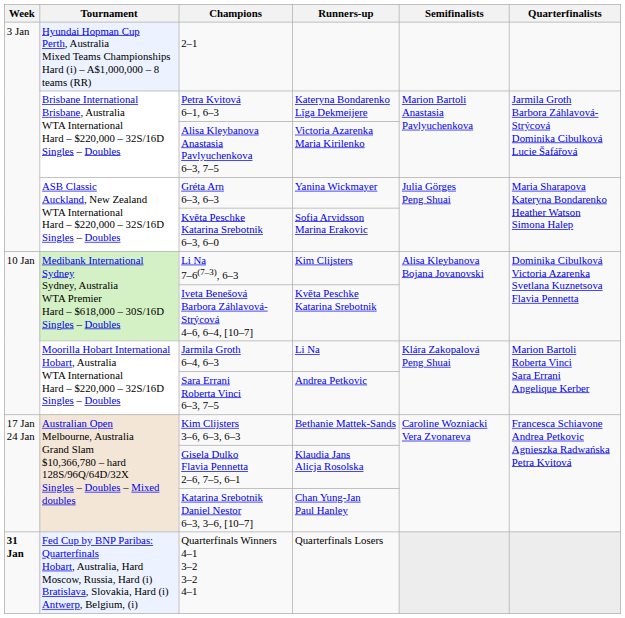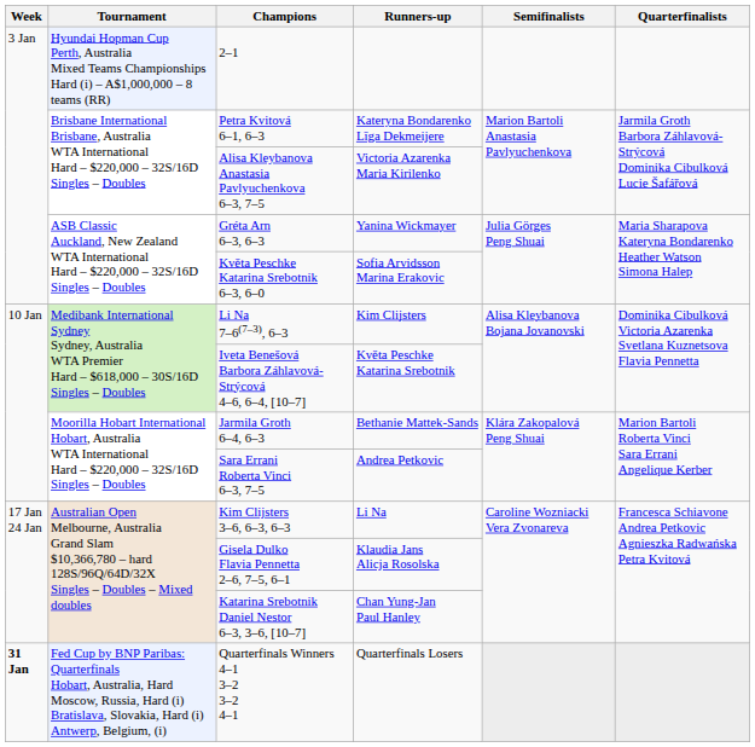 <table class=wikitable style=font-size:95%>
 <tr>
 <th style="width:48px;">Week</th>
 <th style="width:248px;">Tournament</th>
 <th style="width:200px;">Champions</th>
 <th style="width:200px;">Runners-up</th>
 <th style="width:190px;">Semifinalists</th>
 <th style="width:190px;">Quarterfinalists</th>
 </tr>
 <tr valign=top>
 <td rowspan=5>3 Jan</td>
 <td bgcolor=#ECF2FF><a href='#'>Hyundai Hopman Cup</a><br> <a href='#'>Perth</a>, Australia<br>Mixed Teams Championships<br>Hard (i) – A$1,000,000 – 8 teams (RR)</td>
 <td><br>2–1</td>
 <td></td>
 <td><br><br></td>
 <td><br><br></td>
 </tr>
 <tr valign=top>
 <td bgcolor=#ffffff rowspan=2><a href='#'>Brisbane International</a><br> <a href='#'>Brisbane</a>, Australia<br>WTA International<br>Hard – $220,000 – 32S/16D<br> <a href='#'>Singles</a> – <a href='#'>Doubles</a></td>
 <td> <a href='#'>Petra Kvitová</a><br>6–1, 6–3</td>
 <td> <a href='#'>Kateryna Bondarenko</a> <br>  <a href='#'>Līga Dekmeijere</a></td>
 <td rowspan=2> <a href='#'>Marion Bartoli</a> <br>  <a href='#'>Anastasia Pavlyuchenkova</a></td>
 <td rowspan=2> <a href='#'>Jarmila Groth</a> <br> <a href='#'>Barbora Záhlavová-Strýcová</a> <br> <a href='#'>Dominika Cibulková</a> <br>  <a href='#'>Lucie Šafářová</a></td>
 </tr>
 <tr valign=top>
 <td> <a href='#'>Alisa Kleybanova</a> <br>  <a href='#'>Anastasia Pavlyuchenkova</a><br>6–3, 7–5</td>
 <td> <a href='#'>Victoria Azarenka</a> <br>  <a href='#'>Maria Kirilenko</a></td>
 </tr>
 <tr valign=top>
 <td bgcolor=#ffffff rowspan=2><a href='#'>ASB Classic</a><br> <a href='#'>Auckland</a>, New Zealand<br>WTA International <br>Hard – $220,000 – 32S/16D<br> <a href='#'>Singles</a> – <a href='#'>Doubles</a></td>
 <td> <a href='#'>Gréta Arn</a><br> 6–3, 6–3</td>
 <td> <a href='#'>Yanina Wickmayer</a></td>
 <td rowspan=2> <a href='#'>Julia Görges</a> <br>  <a href='#'>Peng Shuai</a></td>
 <td rowspan=2> <a href='#'>Maria Sharapova</a> <br>  <a href='#'>Kateryna Bondarenko</a> <br> <a href='#'>Heather Watson</a> <br>  <a href='#'>Simona Halep</a></td>
 </tr>
 <tr valign=top>
 <td> <a href='#'>Květa Peschke</a> <br> <a href='#'>Katarina Srebotnik</a><br>6–3, 6–0</td>
 <td> <a href='#'>Sofia Arvidsson</a><br> <a href='#'>Marina Erakovic</a></td>
 </tr>
 <tr valign=top>
 <td rowspan=4>10 Jan</td>
 <td style="background:#d4f1c5;" rowspan=2><a href='#'>Medibank International Sydney</a><br> Sydney, Australia<br>WTA Premier <br>Hard – $618,000 – 30S/16D<br> <a href='#'>Singles</a> – <a href='#'>Doubles</a></td>
 <td> <a href='#'>Li Na</a><br>7–6<sup>(7–3)</sup>, 6–3</td>
 <td> <a href='#'>Kim Clijsters</a></td>
 <td rowspan=2> <a href='#'>Alisa Kleybanova</a> <br>  <a href='#'>Bojana Jovanovski</a></td>
 <td rowspan=2> <a href='#'>Dominika Cibulková</a> <br> <a href='#'>Victoria Azarenka</a>  <br> <a href='#'>Svetlana Kuznetsova</a> <br>  <a href='#'>Flavia Pennetta</a></td>
 </tr>
 <tr valign=top>
 <td> <a href='#'>Iveta Benešová</a> <br>  <a href='#'>Barbora Záhlavová-Strýcová</a><br>4–6, 6–4, [10–7]</td>
 <td> <a href='#'>Květa Peschke</a> <br> <a href='#'>Katarina Srebotnik</a></td>
 </tr>
 <tr valign=top>
 <td bgcolor=#ffffff rowspan=2><a href='#'>Moorilla Hobart International</a><br> <a href='#'>Hobart</a>, Australia<br>WTA International <br>Hard – $220,000 – 32S/16D<br><a href='#'>Singles</a> – <a href='#'>Doubles</a></td>
 <td> <a href='#'>Jarmila Groth</a><br>6–4, 6–3</td>
-<td> <a href='#'>Li Na</a></td>
+<td> <a href='#'>Bethanie Mattek-Sands</a></td>
 <td rowspan=2> <a href='#'>Klára Zakopalová</a>  <br>  <a href='#'>Peng Shuai</a></td>
 <td rowspan=2> <a href='#'>Marion Bartoli</a> <br> <a href='#'>Roberta Vinci</a> <br> <a href='#'>Sara Errani</a> <br>  <a href='#'>Angelique Kerber</a></td>
 </tr>
 <tr valign=top>
 <td> <a href='#'>Sara Errani</a> <br>  <a href='#'>Roberta Vinci</a><br> 6–3, 7–5</td>
 <td> <a href='#'>Andrea Petkovic</a></td>
 </tr>
 <tr valign=top>
 <td rowspan=3>17 Jan <br>24 Jan</td>
 <td style="background:#f3e6d7;" rowspan=3><a href='#'>Australian Open</a><br> Melbourne, Australia<br>Grand Slam<br>$10,366,780 – hard<br>128S/96Q/64D/32X<br><a href='#'>Singles</a> – <a href='#'>Doubles</a> – <a href='#'>Mixed doubles</a></td>
 <td> <a href='#'>Kim Clijsters</a><br>3–6, 6–3, 6–3</td>
-<td> <a href='#'>Bethanie Mattek-Sands</a></td>
+<td> <a href='#'>Li Na</a></td>
 <td rowspan=3> <a href='#'>Caroline Wozniacki</a> <br>  <a href='#'>Vera Zvonareva</a></td>
 <td rowspan=3> <a href='#'>Francesca Schiavone</a> <br> <a href='#'>Andrea Petkovic</a> <br> <a href='#'>Agnieszka Radwańska</a> <br>  <a href='#'>Petra Kvitová</a></td>
 </tr>
 <tr valign=top>
 <td> <a href='#'>Gisela Dulko</a> <br>  <a href='#'>Flavia Pennetta</a><br> 2–6, 7–5, 6–1</td>
 <td> <a href='#'>Klaudia Jans</a> <br>  <a href='#'>Alicja Rosolska</a></td>
 </tr>
 <tr valign=top>
 <td> <a href='#'>Katarina Srebotnik</a> <br>  <a href='#'>Daniel Nestor</a><br> 6–3, 3–6, [10–7]</td>
 <td> <a href='#'>Chan Yung-Jan</a> <br>  <a href='#'>Paul Hanley</a></td>
 </tr>
 <tr valign=top>
 <td><strong>31 Jan</strong></td>
 <td bgcolor=#ECF2FF><a href='#'>Fed Cup by BNP Paribas: Quarterfinals</a><br> <a href='#'>Hobart</a>, Australia, Hard<br> Moscow, Russia, Hard (i)<br> <a href='#'>Bratislava</a>, Slovakia, Hard (i)<br> <a href='#'>Antwerp</a>, Belgium, (i)</td>
 <td>Quarterfinals Winners <br> 4–1 <br> 3–2<br> 3–2<br> 4–1</td>
 <td>Quarterfinals Losers <br><br><br><br></td>
 <td bgcolor=#ededed></td>
 <td bgcolor=#ededed></td>
 </tr>
 </table>
